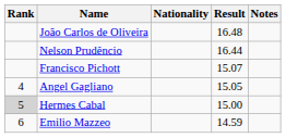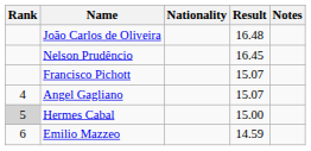 <table class="wikitable sortable" style="text-align:center">
 <tr>
 <th>Rank</th>
 <th>Name</th>
 <th>Nationality</th>
 <th>Result</th>
 <th>Notes</th>
 </tr>
 <tr>
 <td></td>
 <td align=left><a href='#'>João Carlos de Oliveira</a></td>
 <td align=left></td>
 <td>16.48</td>
 <td></td>
 </tr>
 <tr>
 <td></td>
 <td align=left><a href='#'>Nelson Prudêncio</a></td>
 <td align=left></td>
-<td>16.44</td>
+<td>16.45</td>
 <td></td>
 </tr>
 <tr>
 <td></td>
 <td align=left><a href='#'>Francisco Pichott</a></td>
 <td align=left></td>
 <td>15.07</td>
 <td></td>
 </tr>
 <tr>
 <td>4</td>
 <td align=left><a href='#'>Angel Gagliano</a></td>
 <td align=left></td>
-<td>15.05</td>
+<td>15.07</td>
 <td></td>
 </tr>
 <tr>
 <td style="background: lightgrey;">5</td>
 <td align=left><a href='#'>Hermes Cabal</a></td>
 <td align=left></td>
 <td>15.00</td>
 <td></td>
 </tr>
 <tr>
 <td>6</td>
 <td align=left><a href='#'>Emilio Mazzeo</a></td>
 <td align=left></td>
 <td>14.59</td>
 <td></td>
 </tr>
 </table>
